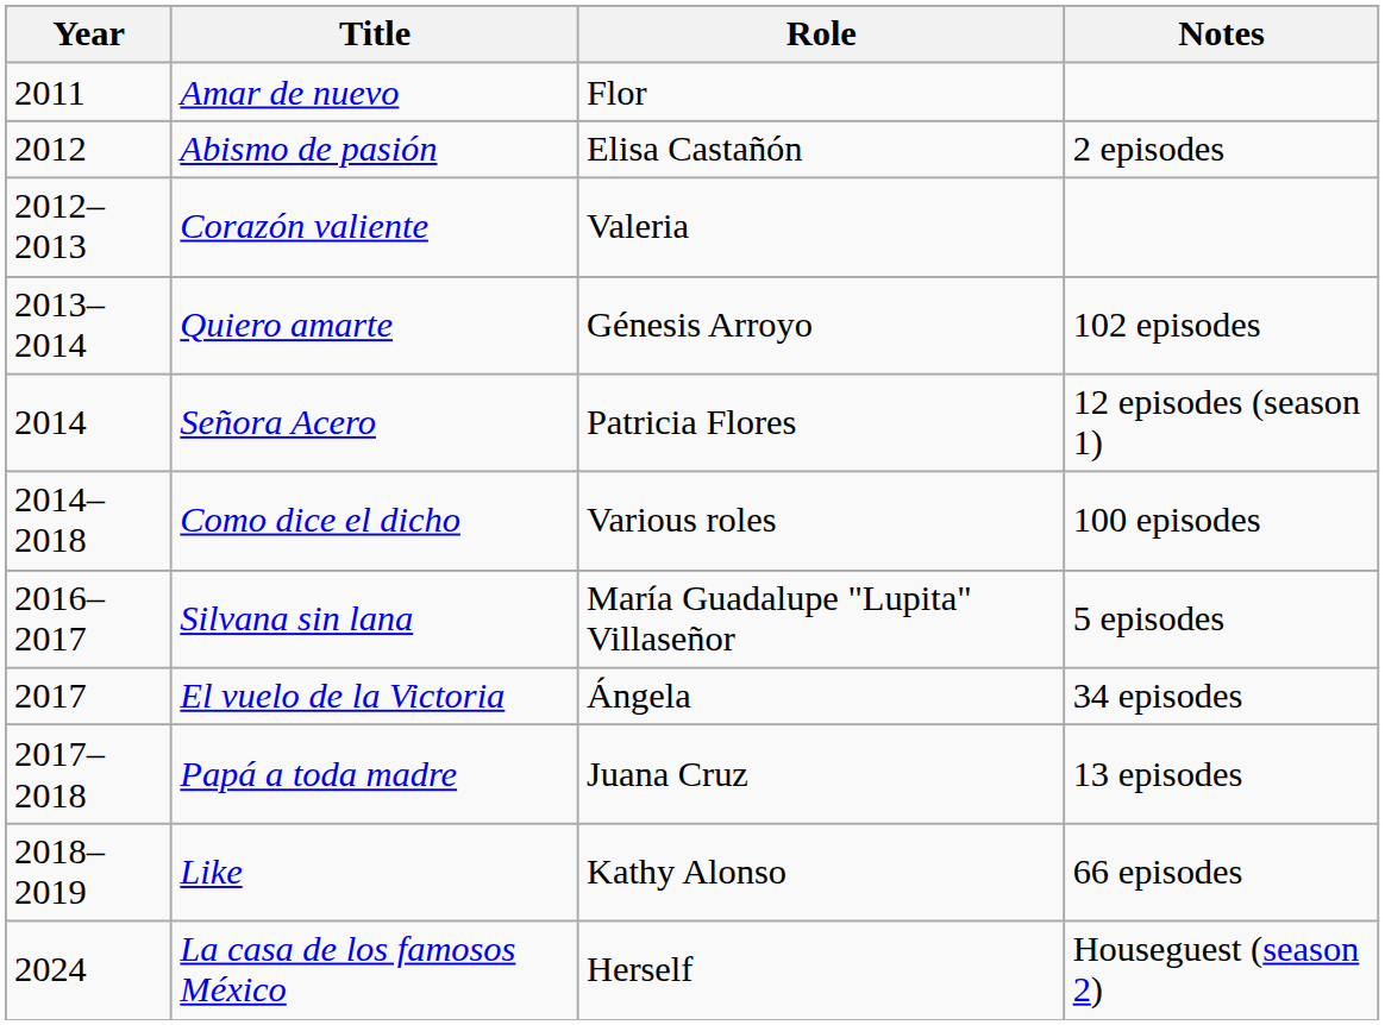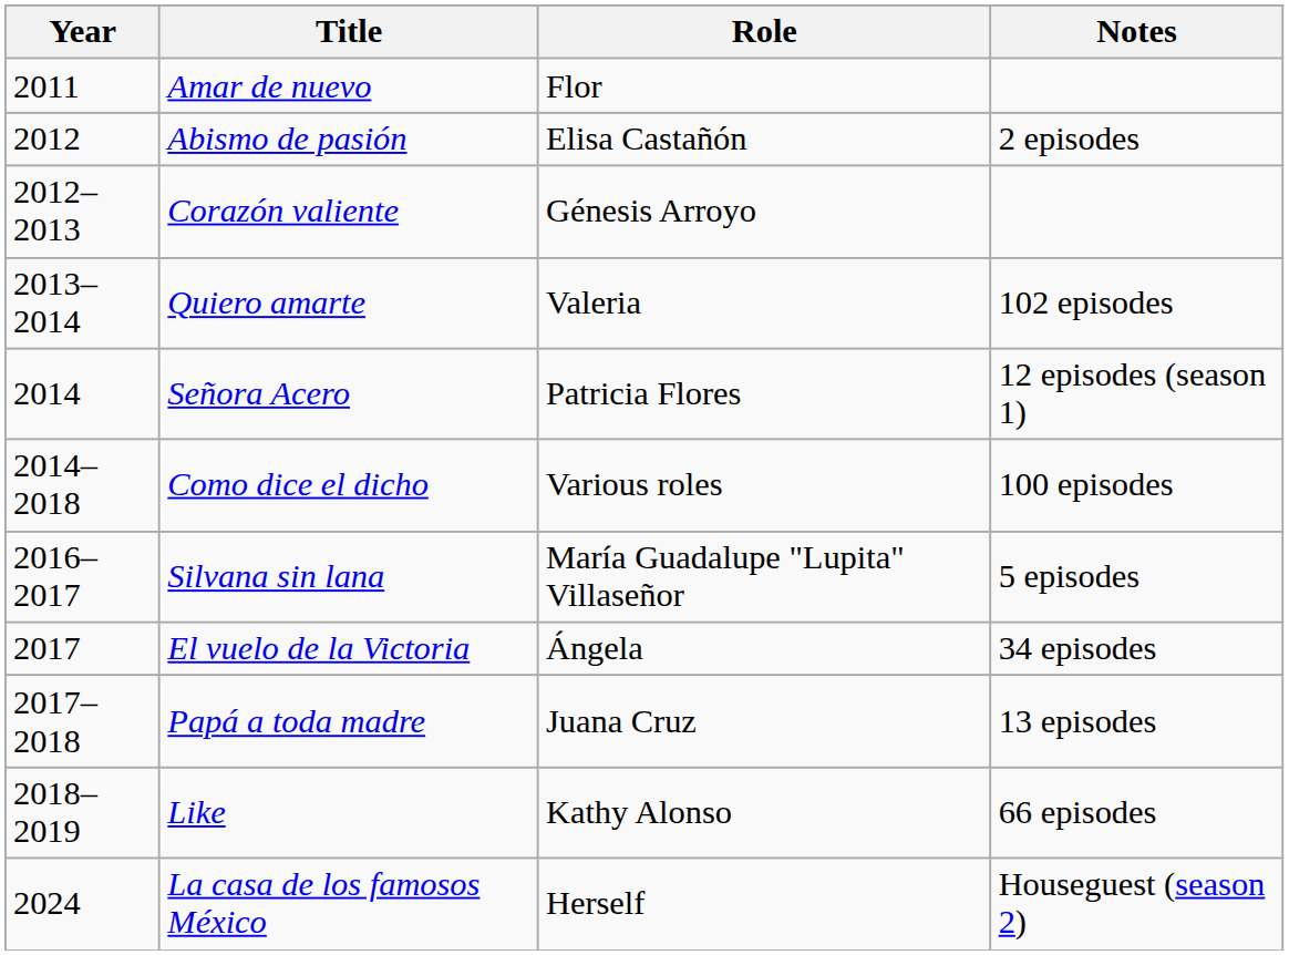 <table class="wikitable sortable">
 <tr>
 <th>Year</th>
 <th>Title</th>
 <th>Role</th>
 <th>Notes</th>
 </tr>
 <tr>
 <td>2011</td>
 <td><em><a href='#'>Amar de nuevo</a></em></td>
 <td>Flor</td>
 <td></td>
 </tr>
 <tr>
 <td>2012</td>
 <td><em><a href='#'>Abismo de pasión</a></em></td>
 <td>Elisa Castañón</td>
 <td>2 episodes</td>
 </tr>
 <tr>
 <td>2012–2013</td>
 <td><em><a href='#'>Corazón valiente</a></em></td>
-<td>Valeria</td>
+<td>Génesis Arroyo</td>
 <td></td>
 </tr>
 <tr>
 <td>2013–2014</td>
 <td><em><a href='#'>Quiero amarte</a></em></td>
-<td>Génesis Arroyo</td>
+<td>Valeria</td>
 <td>102 episodes</td>
 </tr>
 <tr>
 <td>2014</td>
 <td><em><a href='#'>Señora Acero</a></em></td>
 <td>Patricia Flores</td>
 <td>12 episodes (season 1)</td>
 </tr>
 <tr>
 <td>2014–2018</td>
 <td><em><a href='#'>Como dice el dicho</a></em></td>
 <td>Various roles</td>
 <td>100 episodes</td>
 </tr>
 <tr>
 <td>2016–2017</td>
 <td><em><a href='#'>Silvana sin lana</a></em></td>
 <td>María Guadalupe "Lupita" Villaseñor</td>
 <td>5 episodes</td>
 </tr>
 <tr>
 <td>2017</td>
 <td><em><a href='#'>El vuelo de la Victoria</a></em></td>
 <td>Ángela</td>
 <td>34 episodes</td>
 </tr>
 <tr>
 <td>2017–2018</td>
 <td><em><a href='#'>Papá a toda madre</a></em></td>
 <td>Juana Cruz</td>
 <td>13 episodes</td>
 </tr>
 <tr>
 <td>2018–2019</td>
 <td><em><a href='#'>Like</a></em></td>
 <td>Kathy Alonso</td>
 <td>66 episodes</td>
 </tr>
 <tr>
 <td>2024</td>
 <td><em><a href='#'>La casa de los famosos México</a></em></td>
 <td>Herself</td>
 <td>Houseguest (<a href='#'>season 2</a>)</td>
 </tr>
 </table>
